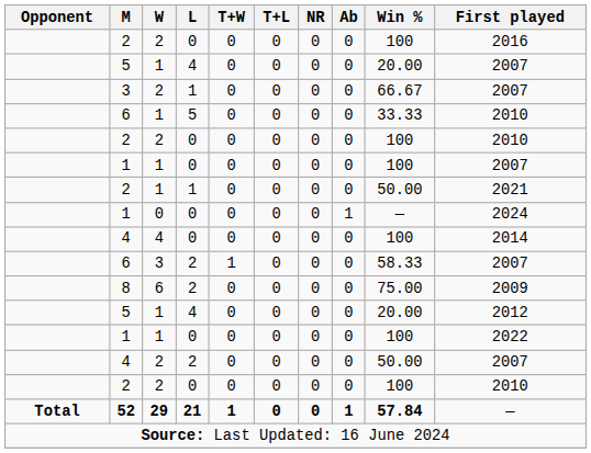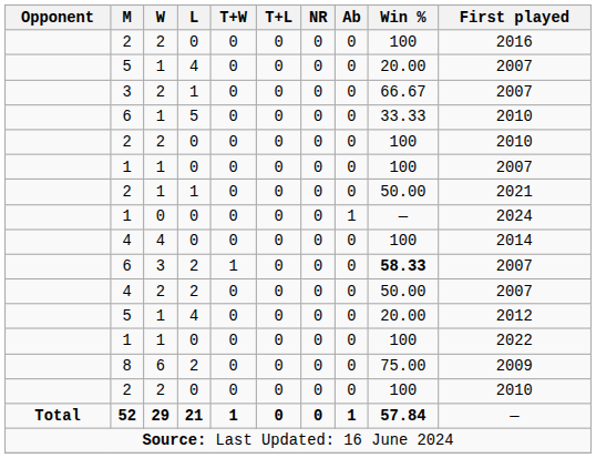 <table class="wikitable" style="text-align: center; width: 500px;">
 <tr>
 <th>Opponent</th>
 <th>M</th>
 <th>W</th>
 <th>L</th>
 <th>T+W</th>
 <th>T+L</th>
 <th>NR</th>
 <th>Ab</th>
 <th>Win %</th>
 <th>First played</th>
 </tr>
 <tr>
 <td align="left"></td>
 <td>2</td>
 <td>2</td>
 <td>0</td>
 <td>0</td>
 <td>0</td>
 <td>0</td>
 <td>0</td>
 <td>100</td>
 <td>2016</td>
 </tr>
 <tr>
 <td align="left"></td>
 <td>5</td>
 <td>1</td>
 <td>4</td>
 <td>0</td>
 <td>0</td>
 <td>0</td>
 <td>0</td>
 <td>20.00</td>
 <td>2007</td>
 </tr>
 <tr>
 <td align="left"></td>
 <td>3</td>
 <td>2</td>
 <td>1</td>
 <td>0</td>
 <td>0</td>
 <td>0</td>
 <td>0</td>
 <td>66.67</td>
 <td>2007</td>
 </tr>
 <tr>
 <td align="left"></td>
 <td>6</td>
 <td>1</td>
 <td>5</td>
 <td>0</td>
 <td>0</td>
 <td>0</td>
 <td>0</td>
 <td>33.33</td>
 <td>2010</td>
 </tr>
 <tr>
 <td align="left"></td>
 <td>2</td>
 <td>2</td>
 <td>0</td>
 <td>0</td>
 <td>0</td>
 <td>0</td>
 <td>0</td>
 <td>100</td>
 <td>2010</td>
 </tr>
 <tr>
 <td align="left"></td>
 <td>1</td>
 <td>1</td>
 <td>0</td>
 <td>0</td>
 <td>0</td>
 <td>0</td>
 <td>0</td>
 <td>100</td>
 <td>2007</td>
 </tr>
 <tr>
 <td align="left"></td>
 <td>2</td>
 <td>1</td>
 <td>1</td>
 <td>0</td>
 <td>0</td>
 <td>0</td>
 <td>0</td>
 <td>50.00</td>
 <td>2021</td>
 </tr>
 <tr>
 <td align="left"></td>
 <td>1</td>
 <td>0</td>
 <td>0</td>
 <td>0</td>
 <td>0</td>
 <td>0</td>
 <td>1</td>
 <td>—</td>
 <td>2024</td>
 </tr>
 <tr>
 <td align="left"></td>
 <td>4</td>
 <td>4</td>
 <td>0</td>
 <td>0</td>
 <td>0</td>
 <td>0</td>
 <td>0</td>
 <td>100</td>
 <td>2014</td>
 </tr>
 <tr>
 <td align="left"></td>
 <td>6</td>
 <td>3</td>
 <td>2</td>
 <td>1</td>
 <td>0</td>
 <td>0</td>
 <td>0</td>
-<td>58.33</td>
+<td><strong>58.33</strong></td>
 <td>2007</td>
 </tr>
 <tr>
 <td align="left"></td>
-<td>8</td>
-<td>6</td>
+<td>4</td>
+<td>2</td>
 <td>2</td>
 <td>0</td>
 <td>0</td>
 <td>0</td>
 <td>0</td>
-<td>75.00</td>
-<td>2009</td>
+<td>50.00</td>
+<td>2007</td>
 </tr>
 <tr>
 <td align="left"></td>
 <td>5</td>
 <td>1</td>
 <td>4</td>
 <td>0</td>
 <td>0</td>
 <td>0</td>
 <td>0</td>
 <td>20.00</td>
 <td>2012</td>
 </tr>
 <tr>
 <td align="left"></td>
 <td>1</td>
 <td>1</td>
 <td>0</td>
 <td>0</td>
 <td>0</td>
 <td>0</td>
 <td>0</td>
 <td>100</td>
 <td>2022</td>
 </tr>
 <tr>
 <td align="left"></td>
-<td>4</td>
-<td>2</td>
+<td>8</td>
+<td>6</td>
 <td>2</td>
 <td>0</td>
 <td>0</td>
 <td>0</td>
 <td>0</td>
-<td>50.00</td>
-<td>2007</td>
+<td>75.00</td>
+<td>2009</td>
 </tr>
 <tr>
 <td align="left"></td>
 <td>2</td>
 <td>2</td>
 <td>0</td>
 <td>0</td>
 <td>0</td>
 <td>0</td>
 <td>0</td>
 <td>100</td>
 <td>2010</td>
 </tr>
 <tr>
 <td><strong>Total</strong></td>
 <td><strong>52</strong></td>
 <td><strong>29</strong></td>
 <td><strong>21</strong></td>
 <td><strong>1</strong></td>
 <td><strong>0</strong></td>
 <td><strong>0</strong></td>
 <td><strong>1</strong></td>
 <td><strong>57.84</strong></td>
 <td>—</td>
 </tr>
 <tr>
 <td colspan="10"><strong>Source:</strong> Last Updated: 16 June 2024</td>
 </tr>
 <tr>
 </tr>
 </table>
